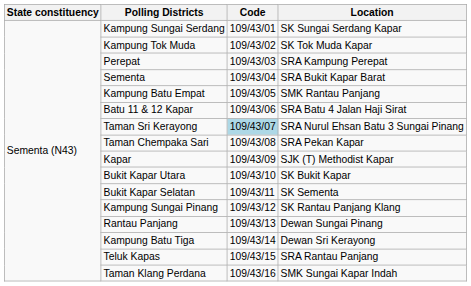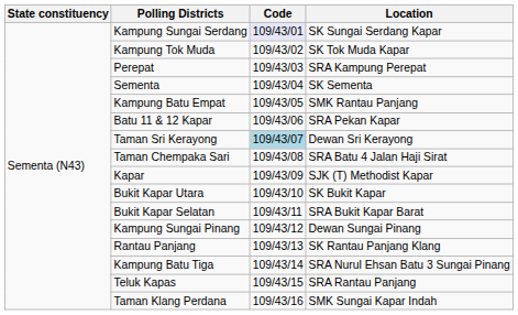 <table class="wikitable sortable mw-collapsible" style="white-space:nowrap;font-size:85%">
 <tr>
 <th>State constituency</th>
 <th>Polling Districts</th>
 <th>Code</th>
 <th>Location</th>
 </tr>
 <tr>
 <td rowspan="16">Sementa (N43)</td>
 <td>Kampung Sungai Serdang</td>
-<td>109/43/01</td>
+<td style="background: lavender;">109/43/01</td>
 <td>SK Sungai Serdang Kapar</td>
 </tr>
 <tr>
 <td>Kampung Tok Muda</td>
 <td>109/43/02</td>
 <td>SK Tok Muda Kapar</td>
 </tr>
 <tr>
 <td>Perepat</td>
 <td>109/43/03</td>
 <td>SRA Kampung Perepat</td>
 </tr>
 <tr>
 <td>Sementa</td>
 <td>109/43/04</td>
-<td>SRA Bukit Kapar Barat</td>
+<td>SK Sementa</td>
 </tr>
 <tr>
 <td>Kampung Batu Empat</td>
 <td>109/43/05</td>
 <td>SMK Rantau Panjang</td>
 </tr>
 <tr>
 <td>Batu 11 & 12 Kapar</td>
 <td>109/43/06</td>
-<td>SRA Batu 4 Jalan Haji Sirat</td>
+<td>SRA Pekan Kapar</td>
 </tr>
 <tr>
 <td>Taman Sri Kerayong</td>
 <td style="background: lightblue;">109/43/07</td>
-<td>SRA Nurul Ehsan Batu 3 Sungai Pinang</td>
+<td>Dewan Sri Kerayong</td>
 </tr>
 <tr>
 <td>Taman Chempaka Sari</td>
 <td>109/43/08</td>
-<td>SRA Pekan Kapar</td>
+<td>SRA Batu 4 Jalan Haji Sirat</td>
 </tr>
 <tr>
 <td>Kapar</td>
 <td>109/43/09</td>
 <td>SJK (T) Methodist Kapar</td>
 </tr>
 <tr>
 <td>Bukit Kapar Utara</td>
 <td>109/43/10</td>
 <td>SK Bukit Kapar</td>
 </tr>
 <tr>
 <td>Bukit Kapar Selatan</td>
 <td>109/43/11</td>
-<td>SK Sementa</td>
+<td>SRA Bukit Kapar Barat</td>
 </tr>
 <tr>
 <td>Kampung Sungai Pinang</td>
 <td>109/43/12</td>
-<td>SK Rantau Panjang Klang</td>
+<td>Dewan Sungai Pinang</td>
 </tr>
 <tr>
 <td>Rantau Panjang</td>
 <td>109/43/13</td>
-<td>Dewan Sungai Pinang</td>
+<td>SK Rantau Panjang Klang</td>
 </tr>
 <tr>
 <td>Kampung Batu Tiga</td>
 <td>109/43/14</td>
-<td>Dewan Sri Kerayong</td>
+<td>SRA Nurul Ehsan Batu 3 Sungai Pinang</td>
 </tr>
 <tr>
 <td>Teluk Kapas</td>
 <td>109/43/15</td>
 <td>SRA Rantau Panjang</td>
 </tr>
 <tr>
 <td>Taman Klang Perdana</td>
 <td>109/43/16</td>
 <td>SMK Sungai Kapar Indah</td>
 </tr>
 </table>
